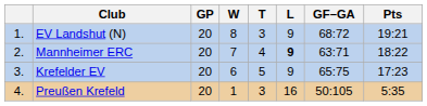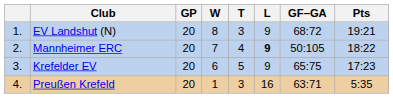 <table class="wikitable">
 <tr>
 <th width="30"></th>
 <th width="200">Club</th>
 <th width="30">GP</th>
 <th width="30">W</th>
 <th width="30">T</th>
 <th width="30">L</th>
 <th width="70">GF–GA</th>
 <th width="70">Pts</th>
 </tr>
 <tr bgcolor="#BCD2EE" align="center">
 <td>1.</td>
 <td align="left"><a href='#'>EV Landshut</a> (N)</td>
 <td>20</td>
 <td>8</td>
 <td>3</td>
 <td>9</td>
 <td>68:72</td>
 <td>19:21</td>
 </tr>
 <tr bgcolor=#BCD2EE align="center">
 <td>2.</td>
 <td align="left"><a href='#'>Mannheimer ERC</a></td>
 <td>20</td>
 <td>7</td>
 <td>4</td>
 <td><strong>9</strong></td>
-<td>63:71</td>
+<td>50:105</td>
 <td>18:22</td>
 </tr>
 <tr bgcolor=#BCD2EE align="center">
 <td>3.</td>
 <td align="left"><a href='#'>Krefelder EV</a></td>
 <td>20</td>
 <td>6</td>
 <td>5</td>
 <td>9</td>
 <td>65:75</td>
 <td>17:23</td>
 </tr>
 <tr bgcolor=#EECFA1 align="center">
 <td>4.</td>
 <td align="left"><a href='#'>Preußen Krefeld</a></td>
 <td>20</td>
 <td>1</td>
 <td>3</td>
 <td>16</td>
-<td>50:105</td>
+<td>63:71</td>
 <td>5:35</td>
 </tr>
 </table>
